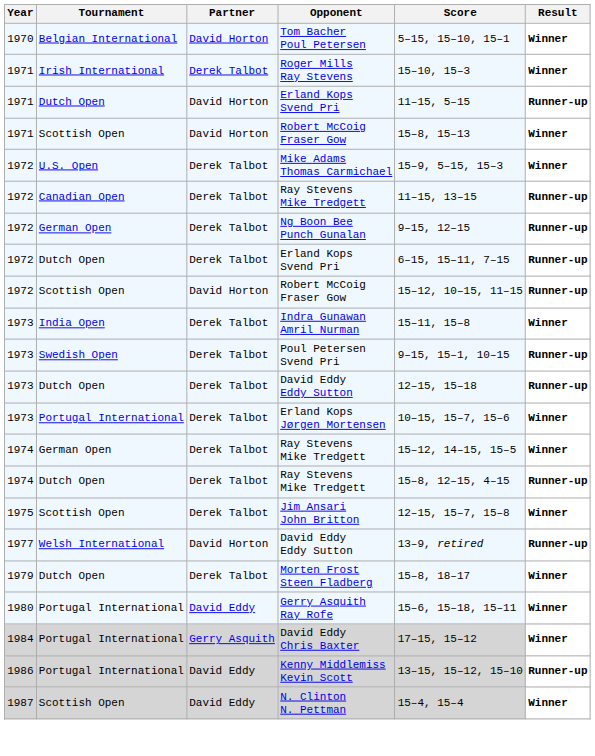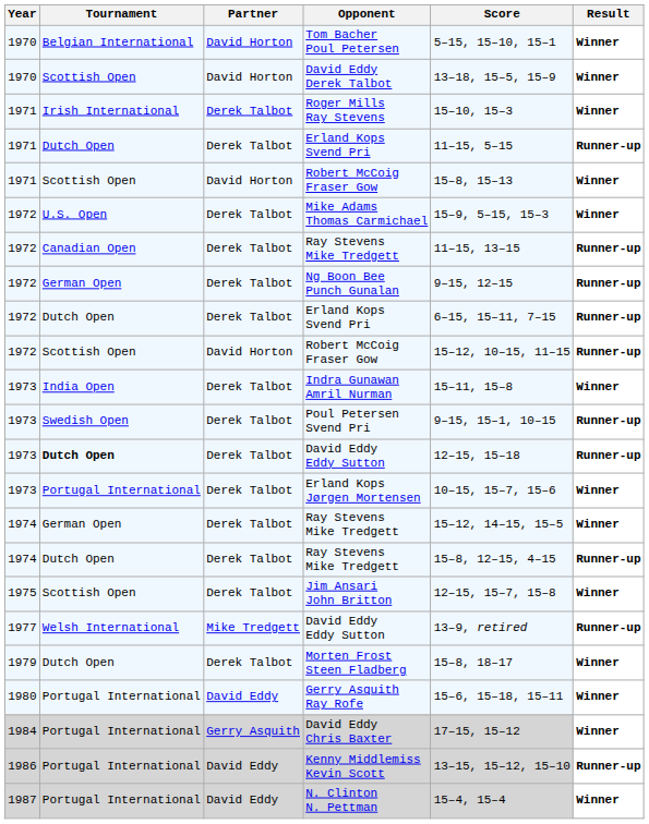 <table class="sortable wikitable" style="font-size: 90%;">
 <tr>
 <th>Year</th>
 <th>Tournament</th>
 <th>Partner</th>
 <th>Opponent</th>
 <th>Score</th>
 <th>Result</th>
 </tr>
 <tr style="background:#f0f8ff;">
 <td align="center">1970</td>
 <td align="left"><a href='#'>Belgian International</a></td>
 <td align="left"> <a href='#'>David Horton</a></td>
 <td align="left"> <a href='#'>Tom Bacher</a><br> <a href='#'>Poul Petersen</a></td>
 <td align="left">5–15, 15–10, 15–1</td>
 <td style="text-align:left; background:white"> <strong>Winner</strong></td>
 </tr>
 <tr style="background:#f0f8ff;">
+<td align="center">1970</td>
+<td align="left"><a href='#'>Scottish Open</a></td>
+<td align="left"> David Horton</td>
+<td align="left"> <a href='#'>David Eddy</a><br> <a href='#'>Derek Talbot</a></td>
+<td align="left">13–18, 15–5, 15–9</td>
+<td style="text-align:left; background:white"> <strong>Winner</strong></td>
+</tr>
+<tr style="background:#f0f8ff;">
 <td align="center">1971</td>
 <td align="left"><a href='#'>Irish International</a></td>
 <td align="left"> <a href='#'>Derek Talbot</a></td>
 <td align="left"> <a href='#'>Roger Mills</a><br> <a href='#'>Ray Stevens</a></td>
 <td align="left">15–10, 15–3</td>
 <td style="text-align:left; background:white"> <strong>Winner</strong></td>
 </tr>
 <tr style="background:#f0f8ff;">
 <td align="center">1971</td>
 <td align="left"><a href='#'>Dutch Open</a></td>
-<td align="left"> David Horton</td>
+<td align="left"> Derek Talbot</td>
 <td align="left"> <a href='#'>Erland Kops</a><br> <a href='#'>Svend Pri</a></td>
 <td align="left">11–15, 5–15</td>
 <td style="text-align:left; background:white"> <strong>Runner-up</strong></td>
 </tr>
 <tr style="background:#f0f8ff;">
 <td align="center">1971</td>
 <td align="left">Scottish Open</td>
 <td align="left"> David Horton</td>
 <td align="left"> <a href='#'>Robert McCoig</a><br> <a href='#'>Fraser Gow</a></td>
 <td align="left">15–8, 15–13</td>
 <td style="text-align:left; background:white"> <strong>Winner</strong></td>
 </tr>
 <tr style="background:#f0f8ff;">
 <td align="center">1972</td>
 <td align="left"><a href='#'>U.S. Open</a></td>
 <td align="left"> Derek Talbot</td>
 <td align="left"> <a href='#'>Mike Adams</a><br> <a href='#'>Thomas Carmichael</a></td>
 <td align="left">15–9, 5–15, 15–3</td>
 <td style="text-align:left; background:white"> <strong>Winner</strong></td>
 </tr>
 <tr style="background:#f0f8ff;">
 <td align="center">1972</td>
 <td align="left"><a href='#'>Canadian Open</a></td>
 <td align="left"> Derek Talbot</td>
 <td align="left"> Ray Stevens<br> <a href='#'>Mike Tredgett</a></td>
 <td align="left">11–15, 13–15</td>
 <td style="text-align:left; background:white"> <strong>Runner-up</strong></td>
 </tr>
 <tr style="background:#f0f8ff;">
 <td align="center">1972</td>
 <td align="left"><a href='#'>German Open</a></td>
 <td align="left"> Derek Talbot</td>
 <td align="left"> <a href='#'>Ng Boon Bee</a><br> <a href='#'>Punch Gunalan</a></td>
 <td align="left">9–15, 12–15</td>
 <td style="text-align:left; background:white"> <strong>Runner-up</strong></td>
 </tr>
 <tr style="background:#f0f8ff;">
 <td align="center">1972</td>
 <td align="left">Dutch Open</td>
 <td align="left"> Derek Talbot</td>
 <td align="left"> Erland Kops<br> Svend Pri</td>
 <td align="left">6–15, 15–11, 7–15</td>
 <td style="text-align:left; background:white"> <strong>Runner-up</strong></td>
 </tr>
 <tr style="background:#f0f8ff;">
 <td align="center">1972</td>
 <td align="left">Scottish Open</td>
 <td align="left"> David Horton</td>
 <td align="left"> Robert McCoig<br> Fraser Gow</td>
 <td align="left">15–12, 10–15, 11–15</td>
 <td style="text-align:left; background:white"> <strong>Runner-up</strong></td>
 </tr>
 <tr style="background:#f0f8ff;">
 <td align="center">1973</td>
 <td align="left"><a href='#'>India Open</a></td>
 <td align="left"> Derek Talbot</td>
 <td align="left"> <a href='#'>Indra Gunawan</a><br> <a href='#'>Amril Nurman</a></td>
 <td align="left">15–11, 15–8</td>
 <td style="text-align:left; background:white"> <strong>Winner</strong></td>
 </tr>
 <tr style="background:#f0f8ff;">
 <td align="center">1973</td>
 <td align="left"><a href='#'>Swedish Open</a></td>
 <td align="left"> Derek Talbot</td>
 <td align="left"> Poul Petersen<br> Svend Pri</td>
 <td align="left">9–15, 15–1, 10–15</td>
 <td style="text-align:left; background:white"> <strong>Runner-up</strong></td>
 </tr>
 <tr style="background:#f0f8ff;">
 <td align="center">1973</td>
-<td align="left">Dutch Open</td>
+<td align="left"><strong>Dutch Open</strong></td>
 <td align="left"> Derek Talbot</td>
 <td align="left"> David Eddy<br> <a href='#'>Eddy Sutton</a></td>
 <td align="left">12–15, 15–18</td>
 <td style="text-align:left; background:white"> <strong>Runner-up</strong></td>
 </tr>
 <tr style="background:#f0f8ff;">
 <td align="center">1973</td>
 <td align="left"><a href='#'>Portugal International</a></td>
 <td align="left"> Derek Talbot</td>
 <td align="left"> Erland Kops<br> <a href='#'>Jørgen Mortensen</a></td>
 <td align="left">10–15, 15–7, 15–6</td>
 <td style="text-align:left; background:white"> <strong>Winner</strong></td>
 </tr>
 <tr style="background:#f0f8ff;">
 <td align="center">1974</td>
 <td align="left">German Open</td>
 <td align="left"> Derek Talbot</td>
 <td align="left"> Ray Stevens<br> Mike Tredgett</td>
 <td align="left">15–12, 14–15, 15–5</td>
 <td style="text-align:left; background:white"> <strong>Winner</strong></td>
 </tr>
 <tr style="background:#f0f8ff;">
 <td align="center">1974</td>
 <td align="left">Dutch Open</td>
 <td align="left"> Derek Talbot</td>
 <td align="left"> Ray Stevens<br> Mike Tredgett</td>
 <td align="left">15–8, 12–15, 4–15</td>
 <td style="text-align:left; background:white"> <strong>Runner-up</strong></td>
 </tr>
 <tr style="background:#f0f8ff;">
 <td align="center">1975</td>
 <td align="left">Scottish Open</td>
 <td align="left"> Derek Talbot</td>
 <td align="left"> <a href='#'>Jim Ansari</a><br> <a href='#'>John Britton</a></td>
 <td align="left">12–15, 15–7, 15–8</td>
 <td style="text-align:left; background:white"> <strong>Winner</strong></td>
 </tr>
 <tr style="background:#f0f8ff;">
 <td align="center">1977</td>
 <td align="left"><a href='#'>Welsh International</a></td>
-<td align="left"> David Horton</td>
+<td align="left"> <a href='#'>Mike Tredgett</a></td>
 <td align="left"> David Eddy<br> Eddy Sutton</td>
 <td align="left">13–9, <em>retired</em></td>
 <td style="text-align:left; background:white"> <strong>Runner-up</strong></td>
 </tr>
 <tr style="background:#f0f8ff;">
 <td align="center">1979</td>
 <td align="left">Dutch Open</td>
 <td align="left"> Derek Talbot</td>
 <td align="left"> <a href='#'>Morten Frost</a><br> <a href='#'>Steen Fladberg</a></td>
 <td align="left">15–8, 18–17</td>
 <td style="text-align:left; background:white"> <strong>Winner</strong></td>
 </tr>
 <tr style="background:#f0f8ff;">
 <td align="center">1980</td>
 <td align="left">Portugal International</td>
 <td align="left"> <a href='#'>David Eddy</a></td>
 <td align="left"> <a href='#'>Gerry Asquith</a><br> <a href='#'>Ray Rofe</a></td>
 <td align="left">15–6, 15–18, 15–11</td>
 <td style="text-align:left; background:white"> <strong>Winner</strong></td>
 </tr>
 <tr style="background:#D5D5D5;">
 <td align="center">1984</td>
 <td align="left">Portugal International</td>
 <td align="left"> <a href='#'>Gerry Asquith</a></td>
 <td align="left"> David Eddy<br> <a href='#'>Chris Baxter</a></td>
 <td align="left">17–15, 15–12</td>
 <td style="text-align:left; background:white"> <strong>Winner</strong></td>
 </tr>
 <tr style="background:#D5D5D5;">
 <td align="center">1986</td>
 <td align="left">Portugal International</td>
 <td align="left"> David Eddy</td>
 <td align="left"> <a href='#'>Kenny Middlemiss</a><br> <a href='#'>Kevin Scott</a></td>
 <td align="left">13–15, 15–12, 15–10</td>
 <td style="text-align:left; background:white"> <strong>Runner-up</strong></td>
 </tr>
 <tr style="background:#D5D5D5;">
 <td align="center">1987</td>
-<td align="left">Scottish Open</td>
+<td align="left">Portugal International</td>
 <td align="left"> David Eddy</td>
 <td align="left"> <a href='#'>N. Clinton</a><br> <a href='#'>N. Pettman</a></td>
 <td align="left">15–4, 15–4</td>
 <td style="text-align:left; background:white"> <strong>Winner</strong></td>
 </tr>
 </table>
